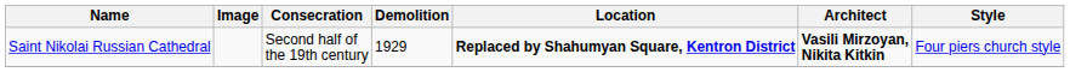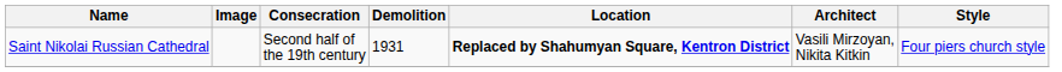 <table class="wikitable">
 <tr>
 <th>Name</th>
 <th>Image</th>
 <th>Consecration</th>
 <th>Demolition</th>
 <th>Location</th>
 <th>Architect</th>
 <th>Style</th>
 </tr>
 <tr>
 <td><a href='#'>Saint Nikolai Russian Cathedral</a></td>
 <td></td>
 <td>Second half of<br>the 19th century</td>
-<td>1929</td>
+<td>1931</td>
 <td><strong>Replaced by Shahumyan Square, <a href='#'>Kentron District</a></strong></td>
-<td><strong>Vasili Mirzoyan,<br>Nikita Kitkin</strong></td>
+<td>Vasili Mirzoyan,<br>Nikita Kitkin</td>
 <td><a href='#'>Four piers church style</a></td>
 </tr>
 <tr>
 </tr>
 </table>
